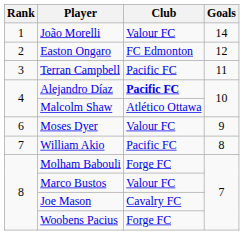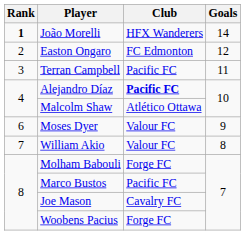 <table class="wikitable">
 <tr>
 <th>Rank</th>
 <th>Player</th>
 <th>Club</th>
 <th>Goals</th>
 </tr>
 <tr>
-<td style="text-align:center" rowspan="1">1</td>
+<td style="text-align:center" rowspan="1"><strong>1</strong></td>
 <td> <a href='#'>João Morelli</a></td>
-<td><a href='#'>Valour FC</a></td>
+<td><a href='#'>HFX Wanderers</a></td>
 <td style="text-align:center" rowspan="1">14</td>
 </tr>
 <tr>
 <td style="text-align:center" rowspan="1">2</td>
 <td> <a href='#'>Easton Ongaro</a></td>
 <td><a href='#'>FC Edmonton</a></td>
 <td style="text-align:center" rowspan="1">12</td>
 </tr>
 <tr>
 <td style="text-align:center">3</td>
 <td> <a href='#'>Terran Campbell</a></td>
 <td><a href='#'>Pacific FC</a></td>
 <td style="text-align:center">11</td>
 </tr>
 <tr>
 <td style="text-align:center" rowspan="2">4</td>
 <td> <a href='#'>Alejandro Díaz</a></td>
 <td><strong><a href='#'>Pacific FC</a></strong></td>
 <td style="text-align:center" rowspan="2">10</td>
 </tr>
 <tr>
 <td> <a href='#'>Malcolm Shaw</a></td>
 <td><a href='#'>Atlético Ottawa</a></td>
 </tr>
 <tr>
 <td style="text-align:center" rowspan="1">6</td>
 <td> <a href='#'>Moses Dyer</a></td>
 <td><a href='#'>Valour FC</a></td>
 <td style="text-align:center" rowspan="1">9</td>
 </tr>
 <tr>
 <td style="text-align:center" rowspan="1">7</td>
 <td> <a href='#'>William Akio</a></td>
-<td><a href='#'>Pacific FC</a></td>
+<td><a href='#'>Valour FC</a></td>
 <td style="text-align:center" rowspan="1">8</td>
 </tr>
 <tr>
 <td style="text-align:center" rowspan="4">8</td>
 <td> <a href='#'>Molham Babouli</a></td>
 <td><a href='#'>Forge FC</a></td>
 <td style="text-align:center" rowspan="4">7</td>
 </tr>
 <tr>
 <td> <a href='#'>Marco Bustos</a></td>
-<td><a href='#'>Valour FC</a></td>
+<td><a href='#'>Pacific FC</a></td>
 </tr>
 <tr>
 <td> <a href='#'>Joe Mason</a></td>
 <td><a href='#'>Cavalry FC</a></td>
 </tr>
 <tr>
 <td> <a href='#'>Woobens Pacius</a></td>
 <td><a href='#'>Forge FC</a></td>
 </tr>
 </table>
